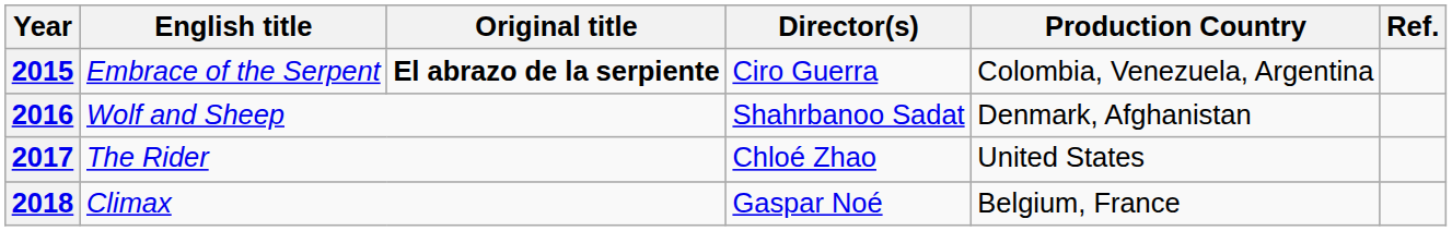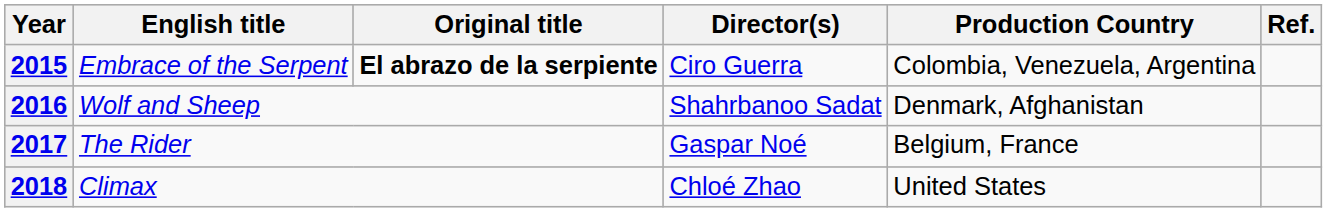 <table class="wikitable">
 <tr>
 <th>Year</th>
 <th>English title</th>
 <th>Original title</th>
 <th>Director(s)</th>
 <th>Production Country</th>
 <th>Ref.</th>
 </tr>
 <tr>
 <th><a href='#'>2015</a></th>
 <td><em><a href='#'>Embrace of the Serpent</a></em></td>
 <td><strong>El abrazo de la serpiente</strong></td>
 <td><a href='#'>Ciro Guerra</a></td>
 <td>Colombia, Venezuela, Argentina</td>
 <td></td>
 </tr>
 <tr>
 <th><a href='#'>2016</a></th>
 <td colspan="2"><em><a href='#'>Wolf and Sheep</a></em></td>
 <td><a href='#'>Shahrbanoo Sadat</a></td>
 <td>Denmark, Afghanistan</td>
 <td></td>
 </tr>
 <tr>
 <th><a href='#'>2017</a></th>
 <td colspan="2"><em><a href='#'>The Rider</a></em></td>
-<td><a href='#'>Chloé Zhao</a></td>
-<td>United States</td>
+<td><a href='#'>Gaspar Noé</a></td>
+<td>Belgium, France</td>
 <td></td>
 </tr>
 <tr>
 <th><a href='#'>2018</a></th>
 <td colspan="2"><em><a href='#'>Climax</a></em></td>
-<td><a href='#'>Gaspar Noé</a></td>
-<td>Belgium, France</td>
+<td><a href='#'>Chloé Zhao</a></td>
+<td>United States</td>
 <td></td>
 </tr>
 </table>
